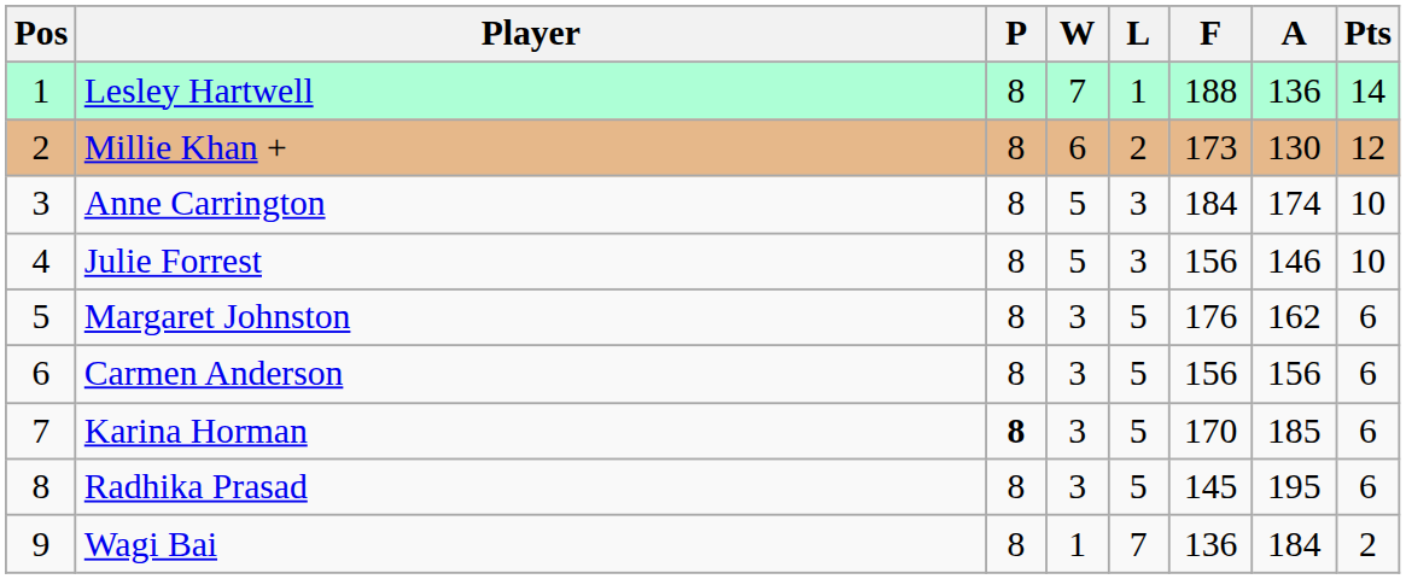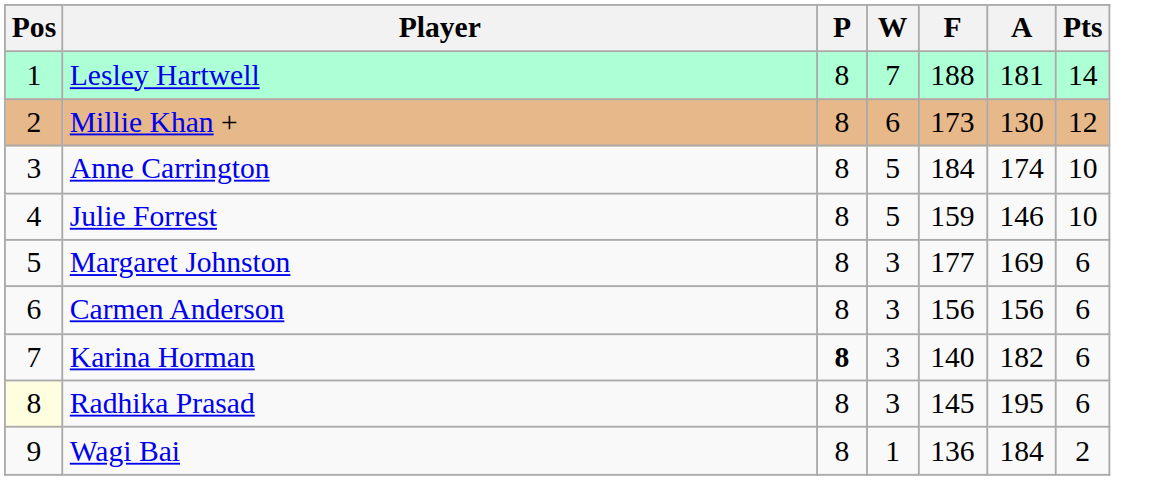 <table class="wikitable" style="font-size: 100%">
 <tr>
 <th width=20>Pos</th>
 <th width=400>Player</th>
 <th width=20>P</th>
 <th width=20>W</th>
-<th width=20>L</th>
 <th width=30>F</th>
 <th width=30>A</th>
 <th width=20>Pts</th>
 </tr>
 <tr align=center style="background: #ADFFD6;">
 <td>1</td>
 <td align="left"> <a href='#'>Lesley Hartwell</a></td>
 <td>8</td>
 <td>7</td>
-<td>1</td>
 <td>188</td>
-<td>136</td>
+<td>181</td>
 <td>14</td>
 </tr>
 <tr align=center style="background: #E6B88A;">
 <td>2</td>
 <td align="left"> <a href='#'>Millie Khan</a> +</td>
 <td>8</td>
 <td>6</td>
-<td>2</td>
 <td>173</td>
 <td>130</td>
 <td>12</td>
 </tr>
 <tr align=center>
 <td>3</td>
 <td align="left"> <a href='#'>Anne Carrington</a></td>
 <td>8</td>
 <td>5</td>
-<td>3</td>
 <td>184</td>
 <td>174</td>
 <td>10</td>
 </tr>
 <tr align=center>
 <td>4</td>
 <td align="left"> <a href='#'>Julie Forrest</a></td>
 <td>8</td>
 <td>5</td>
-<td>3</td>
-<td>156</td>
+<td>159</td>
 <td>146</td>
 <td>10</td>
 </tr>
 <tr align=center>
 <td>5</td>
 <td align="left"> <a href='#'>Margaret Johnston</a></td>
 <td>8</td>
 <td>3</td>
-<td>5</td>
-<td>176</td>
-<td>162</td>
+<td>177</td>
+<td>169</td>
 <td>6</td>
 </tr>
 <tr align=center>
 <td>6</td>
 <td align="left"> <a href='#'>Carmen Anderson</a></td>
 <td>8</td>
 <td>3</td>
-<td>5</td>
 <td>156</td>
 <td>156</td>
 <td>6</td>
 </tr>
 <tr align=center>
 <td>7</td>
 <td align="left"> <a href='#'>Karina Horman</a></td>
 <td><strong>8</strong></td>
 <td>3</td>
-<td>5</td>
-<td>170</td>
-<td>185</td>
+<td>140</td>
+<td>182</td>
 <td>6</td>
 </tr>
 <tr align=center>
-<td>8</td>
+<td style="background: lightyellow;">8</td>
 <td align="left"> <a href='#'>Radhika Prasad</a></td>
 <td>8</td>
 <td>3</td>
-<td>5</td>
 <td>145</td>
 <td>195</td>
 <td>6</td>
 </tr>
 <tr align=center>
 <td>9</td>
 <td align="left"> <a href='#'>Wagi Bai</a></td>
 <td>8</td>
 <td>1</td>
-<td>7</td>
 <td>136</td>
 <td>184</td>
 <td>2</td>
 </tr>
 </table>
